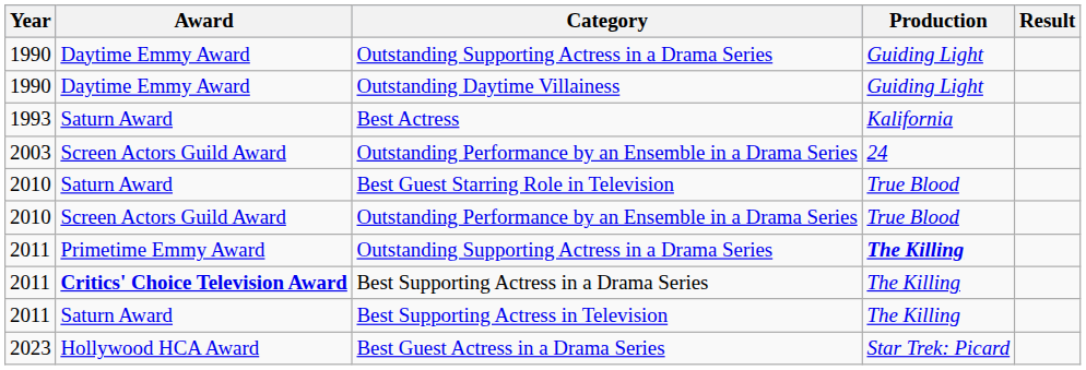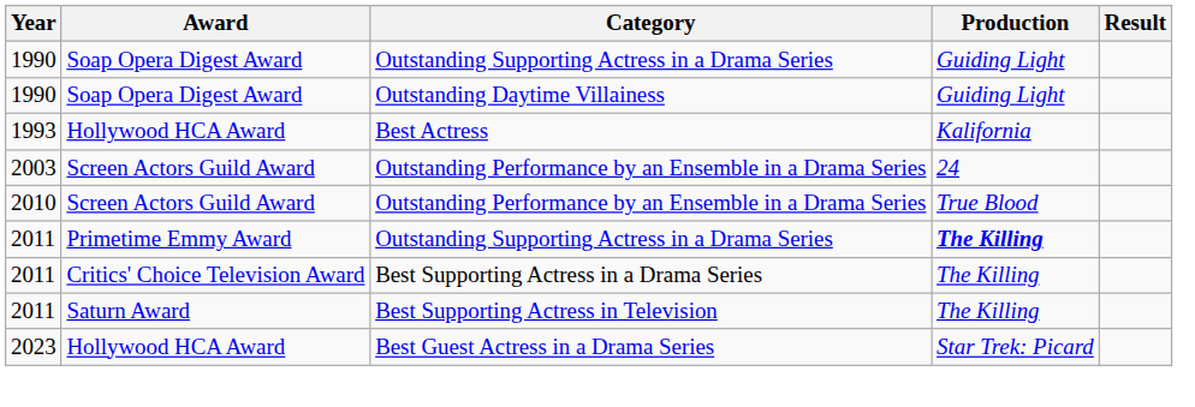 <table class="wikitable">
 <tr style="background:#b0c4de; text-align:center;">
 <th>Year</th>
 <th>Award</th>
 <th>Category</th>
 <th>Production</th>
 <th>Result</th>
 </tr>
 <tr>
 <td>1990</td>
-<td><a href='#'>Daytime Emmy Award</a></td>
+<td><a href='#'>Soap Opera Digest Award</a></td>
 <td><a href='#'>Outstanding Supporting Actress in a Drama Series</a></td>
 <td><em><a href='#'>Guiding Light</a></em></td>
 <td></td>
 </tr>
 <tr>
 <td>1990</td>
-<td><a href='#'>Daytime Emmy Award</a></td>
+<td><a href='#'>Soap Opera Digest Award</a></td>
 <td><a href='#'>Outstanding Daytime Villainess</a></td>
 <td><em><a href='#'>Guiding Light</a></em></td>
 <td></td>
 </tr>
 <tr>
 <td>1993</td>
-<td><a href='#'>Saturn Award</a></td>
+<td><a href='#'>Hollywood HCA Award</a></td>
 <td><a href='#'>Best Actress</a></td>
 <td><em><a href='#'>Kalifornia</a></em></td>
 <td></td>
 </tr>
 <tr>
 <td>2003</td>
 <td><a href='#'>Screen Actors Guild Award</a></td>
 <td><a href='#'>Outstanding Performance by an Ensemble in a Drama Series</a></td>
 <td><em><a href='#'>24</a></em> </td>
-<td></td>
-</tr>
-<tr>
-<td>2010</td>
-<td><a href='#'>Saturn Award</a></td>
-<td><a href='#'>Best Guest Starring Role in Television</a></td>
-<td><em><a href='#'>True Blood</a></em></td>
 <td></td>
 </tr>
 <tr>
 <td>2010</td>
 <td><a href='#'>Screen Actors Guild Award</a></td>
 <td><a href='#'>Outstanding Performance by an Ensemble in a Drama Series</a></td>
 <td><em><a href='#'>True Blood</a></em> </td>
 <td></td>
 </tr>
 <tr>
 <td>2011</td>
 <td><a href='#'>Primetime Emmy Award</a></td>
 <td><a href='#'>Outstanding Supporting Actress in a Drama Series</a></td>
 <td><strong><em><a href='#'>The Killing</a></em></strong></td>
 <td></td>
 </tr>
 <tr>
 <td>2011</td>
-<td><strong><a href='#'>Critics' Choice Television Award</a></strong></td>
+<td><a href='#'>Critics' Choice Television Award</a></td>
 <td>Best Supporting Actress in a Drama Series</td>
 <td><em><a href='#'>The Killing</a></em></td>
 <td></td>
 </tr>
 <tr>
 <td>2011</td>
 <td><a href='#'>Saturn Award</a></td>
 <td><a href='#'>Best Supporting Actress in Television</a></td>
 <td><em><a href='#'>The Killing</a></em></td>
 <td></td>
 </tr>
 <tr>
 <td>2023</td>
 <td><a href='#'>Hollywood HCA Award</a></td>
 <td><a href='#'> Best Guest Actress in a Drama Series</a></td>
 <td><em><a href='#'>Star Trek: Picard</a></em></td>
 <td></td>
 </tr>
 </table>
